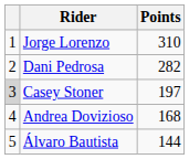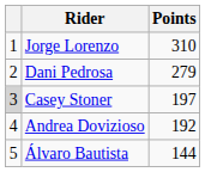 <table class="wikitable" style="font-size: 95%;">
 <tr>
 <th></th>
 <th>Rider</th>
 <th>Points</th>
 </tr>
 <tr>
 <td align=center>1</td>
 <td> <a href='#'>Jorge Lorenzo</a></td>
 <td align=right>310</td>
 </tr>
 <tr>
 <td align=center>2</td>
 <td> <a href='#'>Dani Pedrosa</a></td>
-<td align=right>282</td>
+<td align=right>279</td>
 </tr>
 <tr>
 <td align=center style="background: lightgrey;">3</td>
 <td> <a href='#'>Casey Stoner</a></td>
 <td align=right>197</td>
 </tr>
 <tr>
 <td align=center>4</td>
 <td> <a href='#'>Andrea Dovizioso</a></td>
-<td align=right>168</td>
+<td align=right>192</td>
 </tr>
 <tr>
 <td align=center>5</td>
 <td> <a href='#'>Álvaro Bautista</a></td>
 <td align=right>144</td>
 </tr>
 </table>
